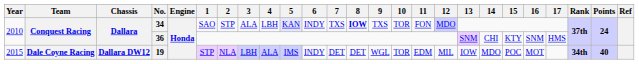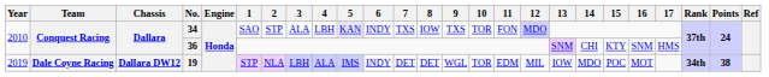 <table class="wikitable" style="text-align:center; font-size:85%">
 <tr>
 <th>Year</th>
 <th>Team</th>
 <th>Chassis</th>
 <th>No.</th>
 <th>Engine</th>
 <th>1</th>
 <th>2</th>
 <th>3</th>
 <th>4</th>
 <th>5</th>
 <th>6</th>
 <th>7</th>
 <th>8</th>
 <th>9</th>
 <th>10</th>
 <th>11</th>
 <th>12</th>
 <th>13</th>
 <th>14</th>
 <th>15</th>
 <th>16</th>
 <th>17</th>
 <th>Rank</th>
 <th>Points</th>
 <th>Ref</th>
 </tr>
 <tr>
 <td rowspan=2><a href='#'>2010</a></td>
 <th rowspan=2 nowrap><a href='#'>Conquest Racing</a></th>
 <th rowspan=2><a href='#'>Dallara</a></th>
 <th>34</th>
 <th rowspan=3><a href='#'>Honda</a></th>
 <td><a href='#'>SAO</a></td>
 <td><a href='#'>STP</a></td>
 <td><a href='#'>ALA</a></td>
 <td><a href='#'>LBH</a></td>
 <td style="background: lavender;"><a href='#'>KAN</a></td>
 <td><a href='#'>INDY</a></td>
 <td><a href='#'>TXS</a></td>
-<td><strong><a href='#'>IOW</a></strong></td>
+<td><a href='#'>IOW</a></td>
 <td><a href='#'>TXS</a></td>
 <td><a href='#'>TOR</a></td>
 <td><a href='#'>FON</a></td>
 <td style="background:#CFCFFF;"><a href='#'>MDO</a><br></td>
 <td colspan=5></td>
 <th rowspan=2 style="background:#CFCFFF;">37th</th>
 <th rowspan=2 style="background:#CFCFFF;">24</th>
 <th rowspan=2></th>
 </tr>
 <tr>
 <th>36</th>
 <td colspan=12></td>
 <td style="background:#EFCFFF;"><a href='#'>SNM</a><br></td>
 <td><a href='#'>CHI</a></td>
 <td><a href='#'>KTY</a></td>
 <td><a href='#'>SNM</a></td>
 <td><a href='#'>HMS</a></td>
 </tr>
 <tr>
-<td><a href='#'>2015</a></td>
+<td><a href='#'>2019</a></td>
 <th nowrap><a href='#'>Dale Coyne Racing</a></th>
 <th nowrap><a href='#'>Dallara DW12</a></th>
 <th>19</th>
 <td style="background:#EFCFFF;"><a href='#'>STP</a><br></td>
 <td style="background:#EFCFFF;"><a href='#'>NLA</a><br></td>
 <td style="background:#CFCFFF;"><a href='#'>LBH</a><br></td>
 <td style="background:#CFCFFF;"><a href='#'>ALA</a><br></td>
 <td style="background:#CFCFFF;"><a href='#'>IMS</a><br></td>
 <td><a href='#'>INDY</a></td>
 <td><a href='#'>DET</a></td>
 <td><a href='#'>DET</a></td>
 <td><a href='#'>WGL</a></td>
 <td><a href='#'>TOR</a></td>
 <td><a href='#'>EDM</a></td>
 <td><a href='#'>MIL</a></td>
 <td><a href='#'>IOW</a></td>
 <td><a href='#'>MDO</a></td>
 <td><a href='#'>POC</a></td>
 <td><a href='#'>MOT</a></td>
 <td></td>
 <th style="background:#CFCFFF;">34th</th>
-<th style="background:#CFCFFF;">40</th>
+<th style="background:#CFCFFF;">38</th>
 <th></th>
 </tr>
 </table>
